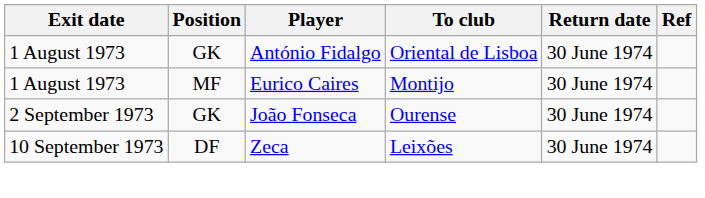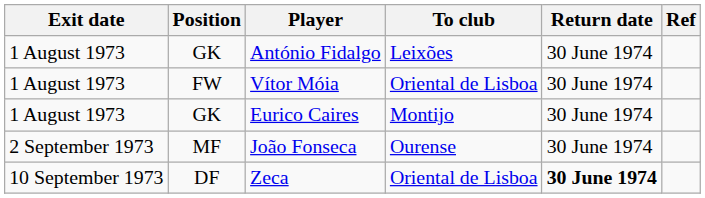 <table class="wikitable">
 <tr>
 <th><strong>Exit date</strong></th>
 <th><strong>Position</strong></th>
 <th><strong>Player</strong></th>
 <th><strong>To club</strong></th>
 <th><strong>Return date</strong></th>
 <th><strong>Ref</strong></th>
 </tr>
 <tr>
 <td>1 August 1973</td>
 <td style="text-align:center;">GK</td>
 <td style="text-align:left;"><a href='#'>António Fidalgo</a></td>
+<td style="text-align:left;"><a href='#'>Leixões</a></td>
+<td>30 June 1974</td>
+<td></td>
+</tr>
+<tr>
+<td>1 August 1973</td>
+<td style="text-align:center;">FW</td>
+<td style="text-align:left;"><a href='#'>Vítor Móia</a></td>
 <td style="text-align:left;"><a href='#'>Oriental de Lisboa</a></td>
 <td>30 June 1974</td>
 <td></td>
 </tr>
 <tr>
 <td>1 August 1973</td>
-<td style="text-align:center;">MF</td>
+<td style="text-align:center;">GK</td>
 <td style="text-align:left;"><a href='#'>Eurico Caires</a></td>
 <td style="text-align:left;"><a href='#'>Montijo</a></td>
 <td>30 June 1974</td>
 <td></td>
 </tr>
 <tr>
 <td>2 September 1973</td>
-<td style="text-align:center;">GK</td>
+<td style="text-align:center;">MF</td>
 <td style="text-align:left;"><a href='#'>João Fonseca</a></td>
 <td style="text-align:left;"><a href='#'>Ourense</a></td>
 <td>30 June 1974</td>
 <td></td>
 </tr>
 <tr>
 <td>10 September 1973</td>
 <td style="text-align:center;">DF</td>
 <td style="text-align:left;"><a href='#'>Zeca</a></td>
-<td style="text-align:left;"><a href='#'>Leixões</a></td>
-<td>30 June 1974</td>
+<td style="text-align:left;"><a href='#'>Oriental de Lisboa</a></td>
+<td><strong>30 June 1974</strong></td>
 <td></td>
 </tr>
 </table>
